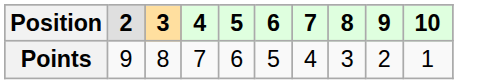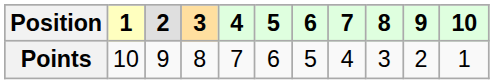 <table class="wikitable" style="font-size:85%; text-align:center">
 <tr>
 <th>Position</th>
+<td style="background:#ffffbf;"> <strong>1</strong> </td>
 <td style="background:#dfdfdf;"> <strong>2</strong> </td>
 <td style="background:#ffdf9f;"> <strong>3</strong> </td>
 <td style="background:#dfffdf;"> <strong>4</strong> </td>
 <td style="background:#dfffdf;"> <strong>5</strong> </td>
 <td style="background:#dfffdf;"> <strong>6</strong> </td>
 <td style="background:#dfffdf;"> <strong>7</strong> </td>
 <td style="background:#dfffdf;"> <strong>8</strong> </td>
 <td style="background:#dfffdf;"> <strong>9</strong> </td>
 <td style="background:#dfffdf;"> <strong>10</strong> </td>
 </tr>
 <tr>
 <th>Points</th>
+<td>10</td>
 <td>9</td>
 <td>8</td>
 <td>7</td>
 <td>6</td>
 <td>5</td>
 <td>4</td>
 <td>3</td>
 <td>2</td>
 <td>1</td>
 </tr>
 </table>
